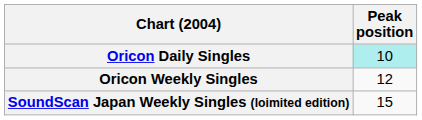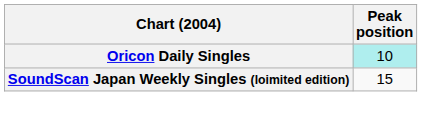 <table class="wikitable sortable plainrowheaders">
 <tr>
 <th scope="col">Chart (2004)</th>
 <th scope="col">Peak<br>position</th>
 </tr>
 <tr>
 <th scope="row"><a href='#'>Oricon</a> Daily Singles</th>
 <td align="center" style="background: paleturquoise;">10</td>
 </tr>
 <tr>
-<th scope="row">Oricon Weekly Singles</th>
-<td align="center">12</td>
-</tr>
-<tr>
 <th scope="row"><a href='#'>SoundScan</a> Japan Weekly Singles <small>(loimited edition)</small></th>
 <td align="center">15</td>
 </tr>
 </table>
